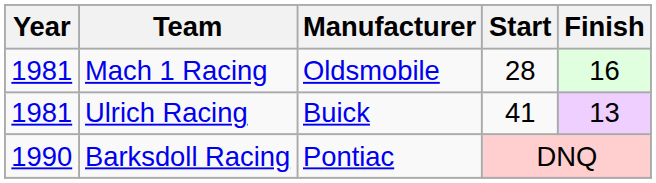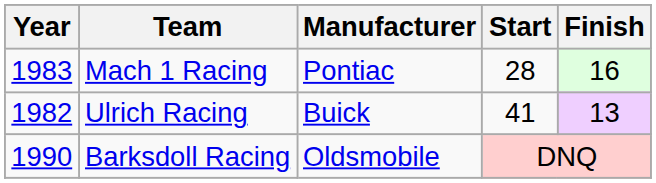 <table class="wikitable" style="font-size: 90%;">
 <tr>
 <th>Year</th>
 <th>Team</th>
 <th>Manufacturer</th>
 <th>Start</th>
 <th>Finish</th>
 </tr>
 <tr>
-<td><a href='#'>1981</a></td>
+<td><a href='#'>1983</a></td>
 <td><a href='#'>Mach 1 Racing</a></td>
-<td><a href='#'>Oldsmobile</a></td>
+<td><a href='#'>Pontiac</a></td>
 <td align=center>28</td>
 <td align=center style="background:#DFFFDF;">16</td>
 </tr>
 <tr>
-<td><a href='#'>1981</a></td>
+<td><a href='#'>1982</a></td>
 <td><a href='#'>Ulrich Racing</a></td>
 <td><a href='#'>Buick</a></td>
 <td align=center>41</td>
 <td align=center style="background:#EFCFFF;">13</td>
 </tr>
 <tr>
 <td><a href='#'>1990</a></td>
 <td><a href='#'>Barksdoll Racing</a></td>
-<td><a href='#'>Pontiac</a></td>
+<td><a href='#'>Oldsmobile</a></td>
 <td align=center colspan=2 style="background:#FFCFCF;">DNQ</td>
 </tr>
 </table>
